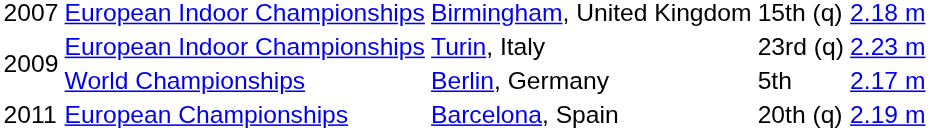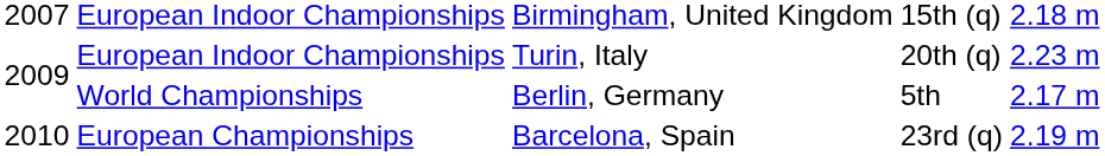 <table>
 <tr>
 <td>2007</td>
 <td><a href='#'>European Indoor Championships</a></td>
 <td><a href='#'>Birmingham</a>, United Kingdom</td>
 <td>15th (q)</td>
 <td><a href='#'>2.18 m</a></td>
 </tr>
 <tr>
 <td rowspan=2>2009</td>
 <td><a href='#'>European Indoor Championships</a></td>
 <td><a href='#'>Turin</a>, Italy</td>
-<td>23rd (q)</td>
+<td>20th (q)</td>
 <td><a href='#'>2.23 m</a></td>
 </tr>
 <tr>
 <td><a href='#'>World Championships</a></td>
 <td><a href='#'>Berlin</a>, Germany</td>
 <td>5th</td>
 <td><a href='#'>2.17 m</a></td>
 </tr>
 <tr>
-<td>2011</td>
+<td>2010</td>
 <td><a href='#'>European Championships</a></td>
 <td><a href='#'>Barcelona</a>, Spain</td>
-<td>20th (q)</td>
+<td>23rd (q)</td>
 <td><a href='#'>2.19 m</a></td>
 </tr>
 </table>
